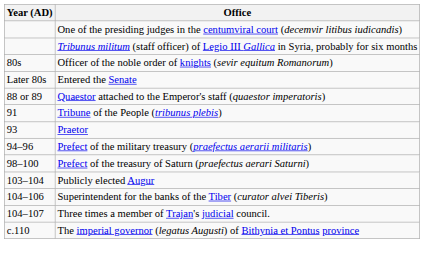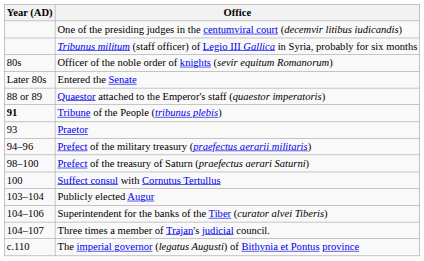 <table class="wikitable" style="text-align:left">
 <tr>
 <th>Year (AD)</th>
 <th>Office</th>
 </tr>
 <tr>
 <td></td>
 <td>One of the presiding judges in the <a href='#'>centumviral court</a> (<em>decemvir litibus iudicandis</em>)</td>
 </tr>
 <tr>
 <td></td>
 <td><em><a href='#'>Tribunus militum</a></em> (staff officer) of <a href='#'>Legio III <em>Gallica</em></a> in Syria, probably for six months</td>
 </tr>
 <tr>
 <td>80s</td>
 <td>Officer of the noble order of <a href='#'>knights</a> (<em>sevir equitum Romanorum</em>)</td>
 </tr>
 <tr>
 <td>Later 80s</td>
 <td>Entered the <a href='#'>Senate</a></td>
 </tr>
 <tr>
 <td>88 or 89</td>
 <td><a href='#'>Quaestor</a> attached to the Emperor's staff (<em>quaestor imperatoris</em>)</td>
 </tr>
 <tr>
-<td>91</td>
+<td><strong>91</strong></td>
 <td><a href='#'>Tribune</a> of the People (<em><a href='#'>tribunus plebis</a></em>)</td>
 </tr>
 <tr>
 <td>93</td>
 <td><a href='#'>Praetor</a></td>
 </tr>
 <tr>
 <td>94–96</td>
 <td><a href='#'>Prefect</a> of the military treasury (<em><a href='#'>praefectus aerarii militaris</a></em>)</td>
 </tr>
 <tr>
 <td>98–100</td>
 <td><a href='#'>Prefect</a> of the treasury of Saturn (<em>praefectus aerari Saturni</em>)</td>
+</tr>
+<tr>
+<td>100</td>
+<td><a href='#'>Suffect consul</a> with <a href='#'>Cornutus Tertullus</a></td>
 </tr>
 <tr>
 <td>103–104</td>
 <td>Publicly elected <a href='#'>Augur</a></td>
 </tr>
 <tr>
 <td>104–106</td>
 <td>Superintendent for the banks of the <a href='#'>Tiber</a> (<em>curator alvei Tiberis</em>)</td>
 </tr>
 <tr>
 <td>104–107</td>
 <td>Three times a member of <a href='#'>Trajan</a>'s <a href='#'>judicial</a> council.</td>
 </tr>
 <tr>
 <td>c.110</td>
 <td>The <a href='#'>imperial governor</a> (<em>legatus Augusti</em>) of <a href='#'>Bithynia et Pontus</a> <a href='#'>province</a></td>
 </tr>
 </table>
